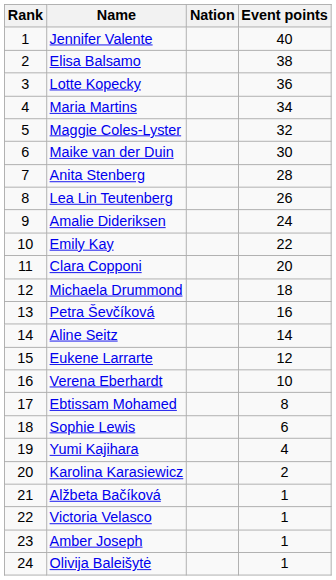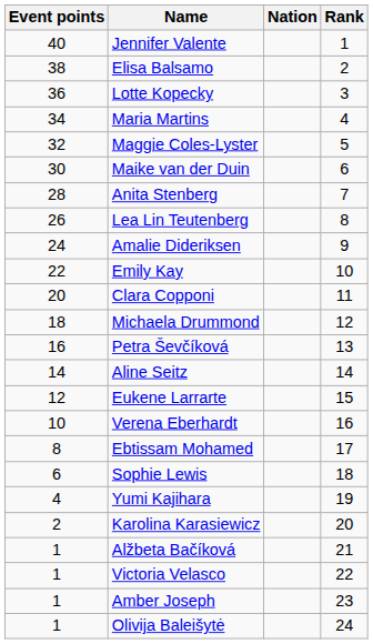 <table class="wikitable sortable" style="text-align:center">
 <tr>
-<th>Rank</th>
+<th>Event points</th>
 <th>Name</th>
 <th>Nation</th>
-<th>Event points</th>
+<th>Rank</th>
 </tr>
 <tr>
-<td>1</td>
+<td>40</td>
 <td align=left><a href='#'>Jennifer Valente</a></td>
 <td align=left></td>
-<td>40</td>
+<td>1</td>
 </tr>
 <tr>
-<td>2</td>
+<td>38</td>
 <td align=left><a href='#'>Elisa Balsamo</a></td>
 <td align=left></td>
-<td>38</td>
+<td>2</td>
 </tr>
 <tr>
-<td>3</td>
+<td>36</td>
 <td align=left><a href='#'>Lotte Kopecky</a></td>
 <td align=left></td>
-<td>36</td>
+<td>3</td>
 </tr>
 <tr>
-<td>4</td>
+<td>34</td>
 <td align=left><a href='#'>Maria Martins</a></td>
 <td align=left></td>
-<td>34</td>
+<td>4</td>
 </tr>
 <tr>
-<td>5</td>
+<td>32</td>
 <td align=left><a href='#'>Maggie Coles-Lyster</a></td>
 <td align=left></td>
-<td>32</td>
+<td>5</td>
 </tr>
 <tr>
-<td>6</td>
+<td>30</td>
 <td align=left><a href='#'>Maike van der Duin</a></td>
 <td align=left></td>
-<td>30</td>
+<td>6</td>
 </tr>
 <tr>
-<td>7</td>
+<td>28</td>
 <td align=left><a href='#'>Anita Stenberg</a></td>
 <td align=left></td>
-<td>28</td>
+<td>7</td>
 </tr>
 <tr>
-<td>8</td>
+<td>26</td>
 <td align=left><a href='#'>Lea Lin Teutenberg</a></td>
 <td align=left></td>
-<td>26</td>
+<td>8</td>
 </tr>
 <tr>
-<td>9</td>
+<td>24</td>
 <td align=left><a href='#'>Amalie Dideriksen</a></td>
 <td align=left></td>
-<td>24</td>
+<td>9</td>
 </tr>
 <tr>
-<td>10</td>
+<td>22</td>
 <td align=left><a href='#'>Emily Kay</a></td>
 <td align=left></td>
-<td>22</td>
+<td>10</td>
 </tr>
 <tr>
-<td>11</td>
+<td>20</td>
 <td align=left><a href='#'>Clara Copponi</a></td>
 <td align=left></td>
-<td>20</td>
+<td>11</td>
 </tr>
 <tr>
-<td>12</td>
+<td>18</td>
 <td align=left><a href='#'>Michaela Drummond</a></td>
 <td align=left></td>
-<td>18</td>
+<td>12</td>
 </tr>
 <tr>
-<td>13</td>
+<td>16</td>
 <td align=left><a href='#'>Petra Ševčíková</a></td>
 <td align=left></td>
-<td>16</td>
+<td>13</td>
 </tr>
 <tr>
 <td>14</td>
 <td align=left><a href='#'>Aline Seitz</a></td>
 <td align=left></td>
 <td>14</td>
 </tr>
 <tr>
-<td>15</td>
+<td>12</td>
 <td align=left><a href='#'>Eukene Larrarte</a></td>
 <td align=left></td>
-<td>12</td>
+<td>15</td>
 </tr>
 <tr>
-<td>16</td>
+<td>10</td>
 <td align=left><a href='#'>Verena Eberhardt</a></td>
 <td align=left></td>
-<td>10</td>
+<td>16</td>
 </tr>
 <tr>
-<td>17</td>
+<td>8</td>
 <td align=left><a href='#'>Ebtissam Mohamed</a></td>
 <td align=left></td>
-<td>8</td>
+<td>17</td>
 </tr>
 <tr>
-<td>18</td>
+<td>6</td>
 <td align=left><a href='#'>Sophie Lewis</a></td>
 <td align=left></td>
-<td>6</td>
+<td>18</td>
 </tr>
 <tr>
-<td>19</td>
+<td>4</td>
 <td align=left><a href='#'>Yumi Kajihara</a></td>
 <td align=left></td>
-<td>4</td>
+<td>19</td>
 </tr>
 <tr>
-<td>20</td>
+<td>2</td>
 <td align=left><a href='#'>Karolina Karasiewicz</a></td>
 <td align=left></td>
-<td>2</td>
+<td>20</td>
 </tr>
 <tr>
-<td>21</td>
+<td>1</td>
 <td align=left><a href='#'>Alžbeta Bačíková</a></td>
 <td align=left></td>
-<td>1</td>
+<td>21</td>
 </tr>
 <tr>
-<td>22</td>
+<td>1</td>
 <td align=left><a href='#'>Victoria Velasco</a></td>
 <td align=left></td>
-<td>1</td>
+<td>22</td>
 </tr>
 <tr>
-<td>23</td>
+<td>1</td>
 <td align=left><a href='#'>Amber Joseph</a></td>
 <td align=left></td>
-<td>1</td>
+<td>23</td>
 </tr>
 <tr>
-<td>24</td>
+<td>1</td>
 <td align=left><a href='#'>Olivija Baleišytė</a></td>
 <td align=left></td>
-<td>1</td>
+<td>24</td>
 </tr>
 </table>
